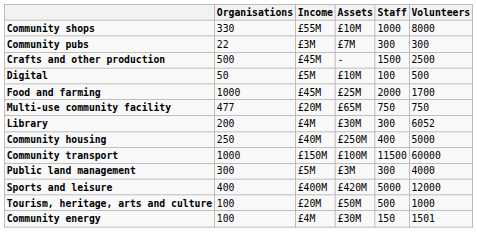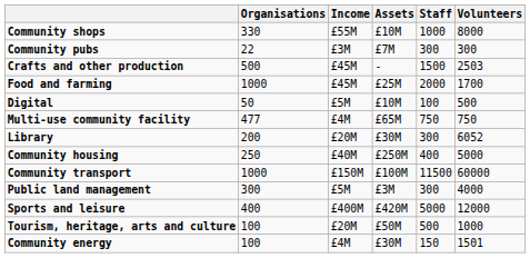 <table class="wikitable sortable">
 <tr>
 <th></th>
 <th>Organisations</th>
 <th>Income</th>
 <th>Assets</th>
 <th>Staff</th>
 <th>Volunteers</th>
 </tr>
 <tr>
 <td><strong>Community shops</strong></td>
 <td>330</td>
 <td>£55M</td>
 <td>£10M</td>
 <td>1000</td>
 <td>8000</td>
 </tr>
 <tr>
 <td><strong>Community pubs</strong></td>
 <td>22</td>
 <td>£3M</td>
 <td>£7M</td>
 <td>300</td>
 <td>300</td>
 </tr>
 <tr>
 <td><strong>Crafts and other production</strong></td>
 <td>500</td>
 <td>£45M</td>
 <td>-</td>
 <td>1500</td>
-<td>2500</td>
+<td>2503</td>
+</tr>
+<tr>
+<td><strong>Food and farming</strong></td>
+<td>1000</td>
+<td>£45M</td>
+<td>£25M</td>
+<td>2000</td>
+<td>1700</td>
 </tr>
 <tr>
 <td><strong>Digital</strong></td>
 <td>50</td>
 <td>£5M</td>
 <td>£10M</td>
 <td>100</td>
 <td>500</td>
 </tr>
 <tr>
-<td><strong>Food and farming</strong></td>
-<td>1000</td>
-<td>£45M</td>
-<td>£25M</td>
-<td>2000</td>
-<td>1700</td>
-</tr>
-<tr>
 <td><strong>Multi-use community facility</strong></td>
 <td>477</td>
-<td>£20M</td>
+<td>£4M</td>
 <td>£65M</td>
 <td>750</td>
 <td>750</td>
 </tr>
 <tr>
 <td><strong>Library</strong></td>
 <td>200</td>
-<td>£4M</td>
+<td>£20M</td>
 <td>£30M</td>
 <td>300</td>
 <td>6052</td>
 </tr>
 <tr>
 <td><strong>Community housing</strong></td>
 <td>250</td>
 <td>£40M</td>
 <td>£250M</td>
 <td>400</td>
 <td>5000</td>
 </tr>
 <tr>
 <td><strong>Community transport</strong></td>
 <td>1000</td>
 <td>£150M</td>
 <td>£100M</td>
 <td>11500</td>
 <td>60000</td>
 </tr>
 <tr>
 <td><strong>Public land management</strong></td>
 <td>300</td>
 <td>£5M</td>
 <td>£3M</td>
 <td>300</td>
 <td>4000</td>
 </tr>
 <tr>
 <td><strong>Sports and leisure</strong></td>
 <td>400</td>
 <td>£400M</td>
 <td>£420M</td>
 <td>5000</td>
 <td>12000</td>
 </tr>
 <tr>
 <td><strong>Tourism, heritage, arts and culture</strong></td>
 <td>100</td>
 <td>£20M</td>
 <td>£50M</td>
 <td>500</td>
 <td>1000</td>
 </tr>
 <tr>
 <td><strong>Community energy</strong></td>
 <td>100</td>
 <td>£4M</td>
 <td>£30M</td>
 <td>150</td>
 <td>1501</td>
 </tr>
 </table>
